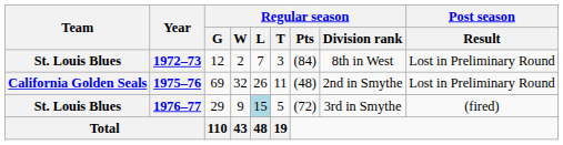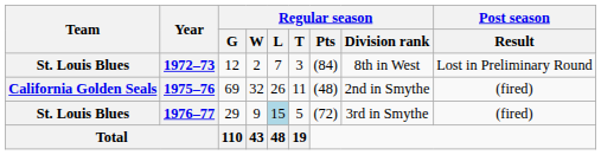 <table class="wikitable" style="font-size: 95%; text-align:center;">
 <tr>
 <th rowspan="2">Team</th>
 <th rowspan="2">Year</th>
 <th colspan="6"><a href='#'>Regular season</a></th>
 <th colspan="1"><a href='#'>Post season</a></th>
 </tr>
 <tr>
 <th>G</th>
 <th>W</th>
 <th>L</th>
 <th>T</th>
 <th>Pts</th>
 <th>Division rank</th>
 <th>Result</th>
 </tr>
 <tr>
 <th>St. Louis Blues</th>
 <th><a href='#'>1972–73</a></th>
 <td>12</td>
 <td>2</td>
 <td>7</td>
 <td>3</td>
 <td>(84)</td>
 <td>8th in West</td>
 <td>Lost in Preliminary Round</td>
 </tr>
 <tr>
 <th><a href='#'>California Golden Seals</a></th>
 <th><a href='#'>1975–76</a></th>
 <td>69</td>
 <td>32</td>
 <td>26</td>
 <td>11</td>
 <td>(48)</td>
 <td>2nd in Smythe</td>
-<td>Lost in Preliminary Round</td>
+<td>(fired)</td>
 </tr>
 <tr>
 <th>St. Louis Blues</th>
 <th><a href='#'>1976–77</a></th>
 <td>29</td>
 <td>9</td>
 <td style="background: lightblue;">15</td>
 <td>5</td>
 <td>(72)</td>
 <td>3rd in Smythe</td>
 <td>(fired)</td>
 </tr>
 <tr>
 <th colspan="2">Total</th>
 <th>110</th>
 <th>43</th>
 <th>48</th>
 <th>19</th>
 </tr>
 </table>
